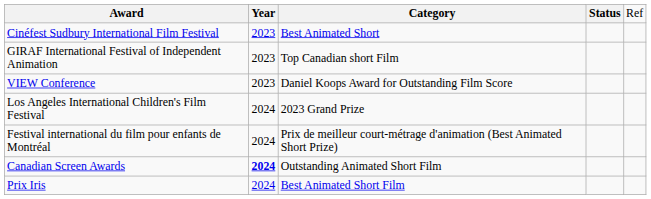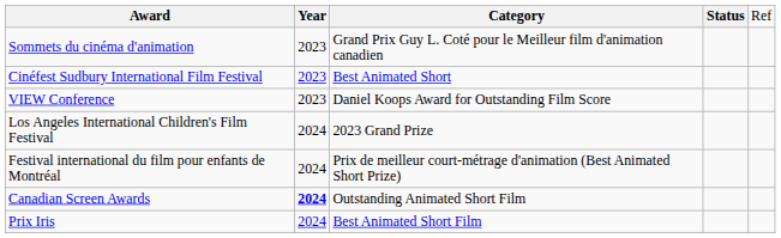 <table class="wikitable">
 <tr>
 <th>Award</th>
 <th>Year</th>
 <th>Category</th>
 <th>Status</th>
 <td>Ref</td>
 </tr>
 <tr>
-<td><a href='#'>Cinéfest Sudbury International Film Festival</a></td>
-<td><a href='#'>2023</a></td>
-<td><a href='#'>Best Animated Short</a></td>
+<td><a href='#'>Sommets du cinéma d'animation</a></td>
+<td>2023</td>
+<td>Grand Prix Guy L. Coté pour le Meilleur film d'animation canadien</td>
 <td></td>
 <td></td>
 </tr>
 <tr>
-<td>GIRAF International Festival of Independent Animation</td>
-<td>2023</td>
-<td>Top Canadian short Film</td>
+<td><a href='#'>Cinéfest Sudbury International Film Festival</a></td>
+<td><a href='#'>2023</a></td>
+<td><a href='#'>Best Animated Short</a></td>
 <td></td>
 <td></td>
 </tr>
 <tr>
 <td><a href='#'>VIEW Conference</a></td>
 <td>2023</td>
 <td>Daniel Koops Award for Outstanding Film Score</td>
 <td></td>
 <td></td>
 </tr>
 <tr>
 <td>Los Angeles International Children's Film Festival</td>
 <td>2024</td>
 <td>2023 Grand Prize</td>
 <td></td>
 <td></td>
 </tr>
 <tr>
 <td>Festival international du film pour enfants de Montréal</td>
 <td>2024</td>
 <td>Prix de meilleur court-métrage d'animation (Best Animated Short Prize)</td>
 <td></td>
 <td></td>
 </tr>
 <tr>
 <td><a href='#'>Canadian Screen Awards</a></td>
 <td><strong><a href='#'>2024</a></strong></td>
 <td>Outstanding Animated Short Film</td>
 <td></td>
 <td></td>
 </tr>
 <tr>
 <td><a href='#'>Prix Iris</a></td>
 <td><a href='#'>2024</a></td>
 <td><a href='#'>Best Animated Short Film</a></td>
 <td></td>
 <td></td>
 </tr>
 </table>
